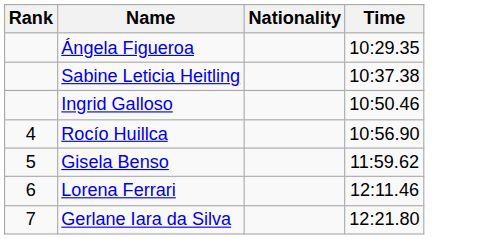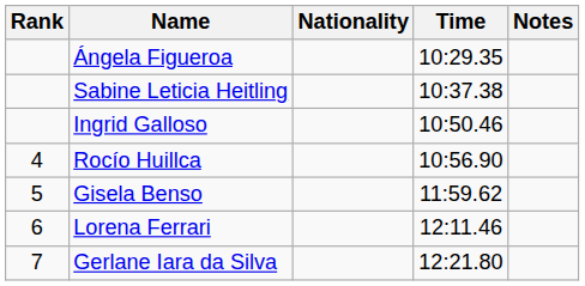 <table class="wikitable sortable" style="text-align:center">
 <tr>
 <th>Rank</th>
 <th>Name</th>
 <th>Nationality</th>
 <th>Time</th>
+<th>Notes</th>
 </tr>
 <tr>
 <td align=center></td>
 <td align=left><a href='#'>Ángela Figueroa</a></td>
 <td align=left></td>
 <td>10:29.35</td>
+<td></td>
 </tr>
 <tr>
 <td align=center></td>
 <td align=left><a href='#'>Sabine Leticia Heitling</a></td>
 <td align=left></td>
 <td>10:37.38</td>
+<td></td>
 </tr>
 <tr>
 <td align=center></td>
 <td align=left><a href='#'>Ingrid Galloso</a></td>
 <td align=left></td>
 <td>10:50.46</td>
+<td></td>
 </tr>
 <tr>
 <td align=center>4</td>
 <td align=left><a href='#'>Rocío Huillca</a></td>
 <td align=left></td>
 <td>10:56.90</td>
+<td></td>
 </tr>
 <tr>
 <td align=center>5</td>
 <td align=left><a href='#'>Gisela Benso</a></td>
 <td align=left></td>
 <td>11:59.62</td>
+<td></td>
 </tr>
 <tr>
 <td align=center>6</td>
 <td align=left><a href='#'>Lorena Ferrari</a></td>
 <td align=left></td>
 <td>12:11.46</td>
+<td></td>
 </tr>
 <tr>
 <td align=center>7</td>
 <td align=left><a href='#'>Gerlane Iara da Silva</a></td>
 <td align=left></td>
 <td>12:21.80</td>
+<td></td>
 </tr>
 </table>
